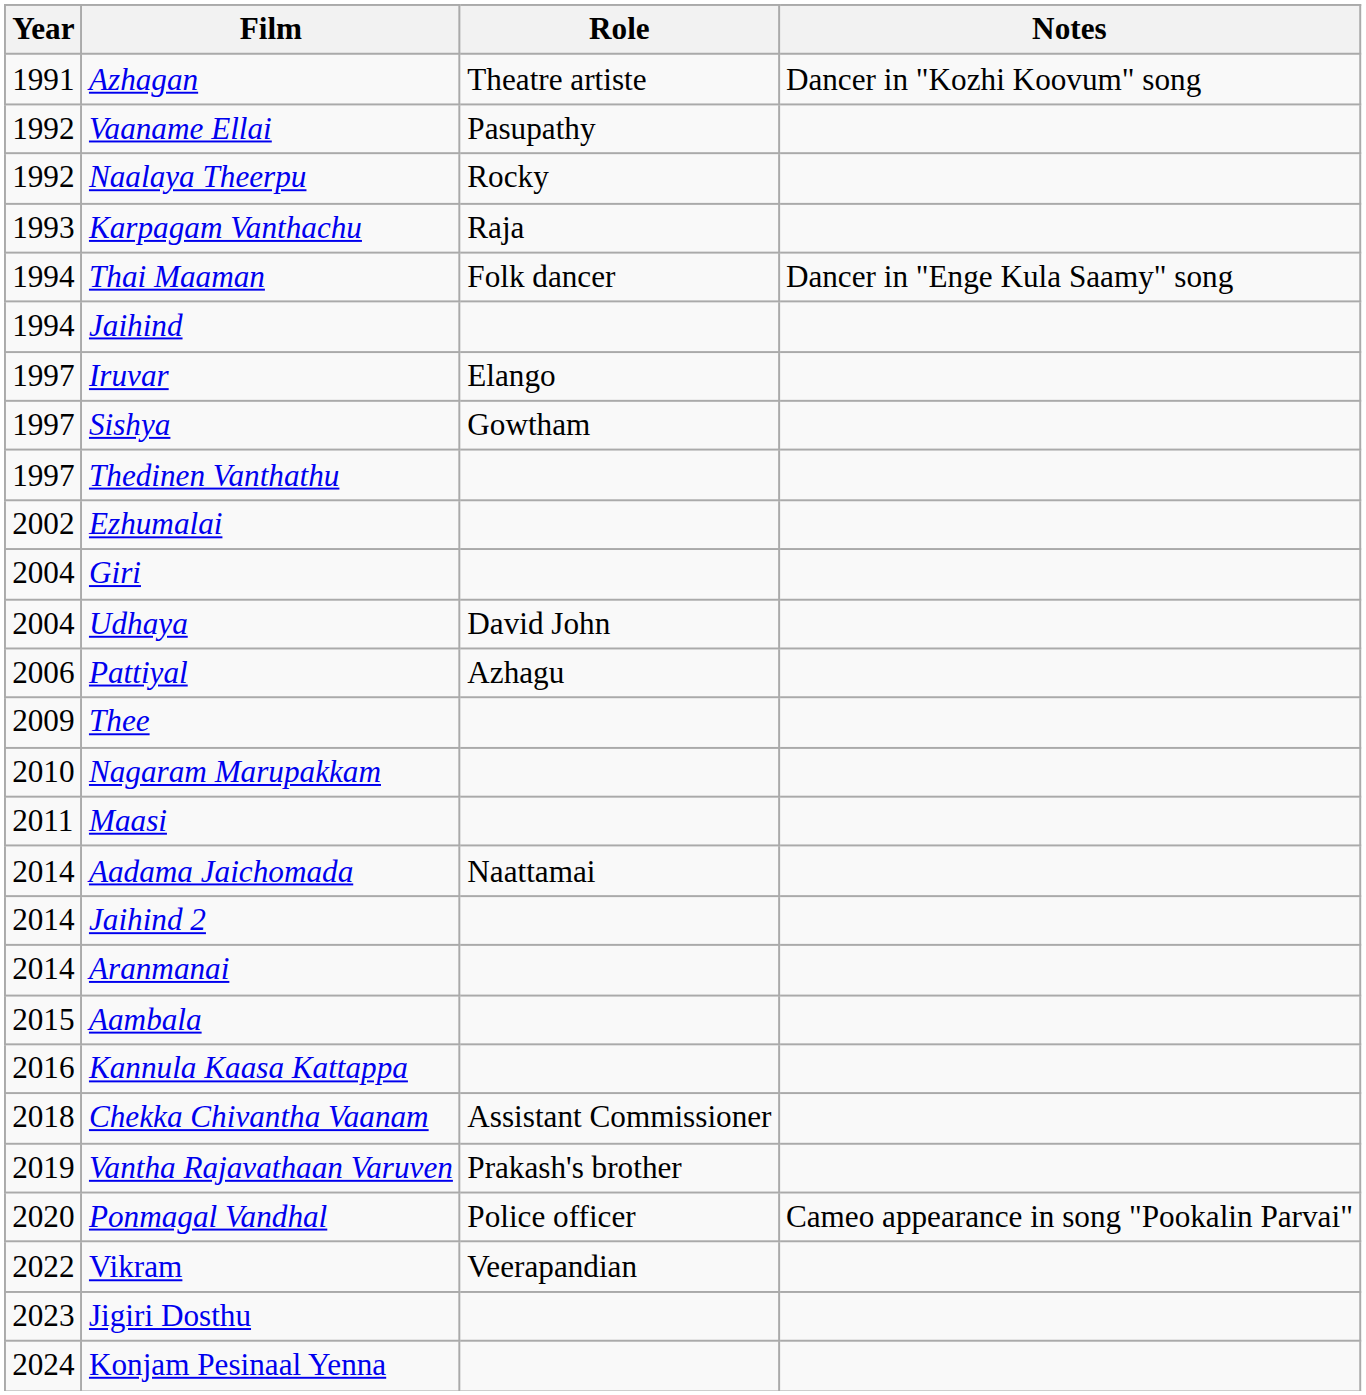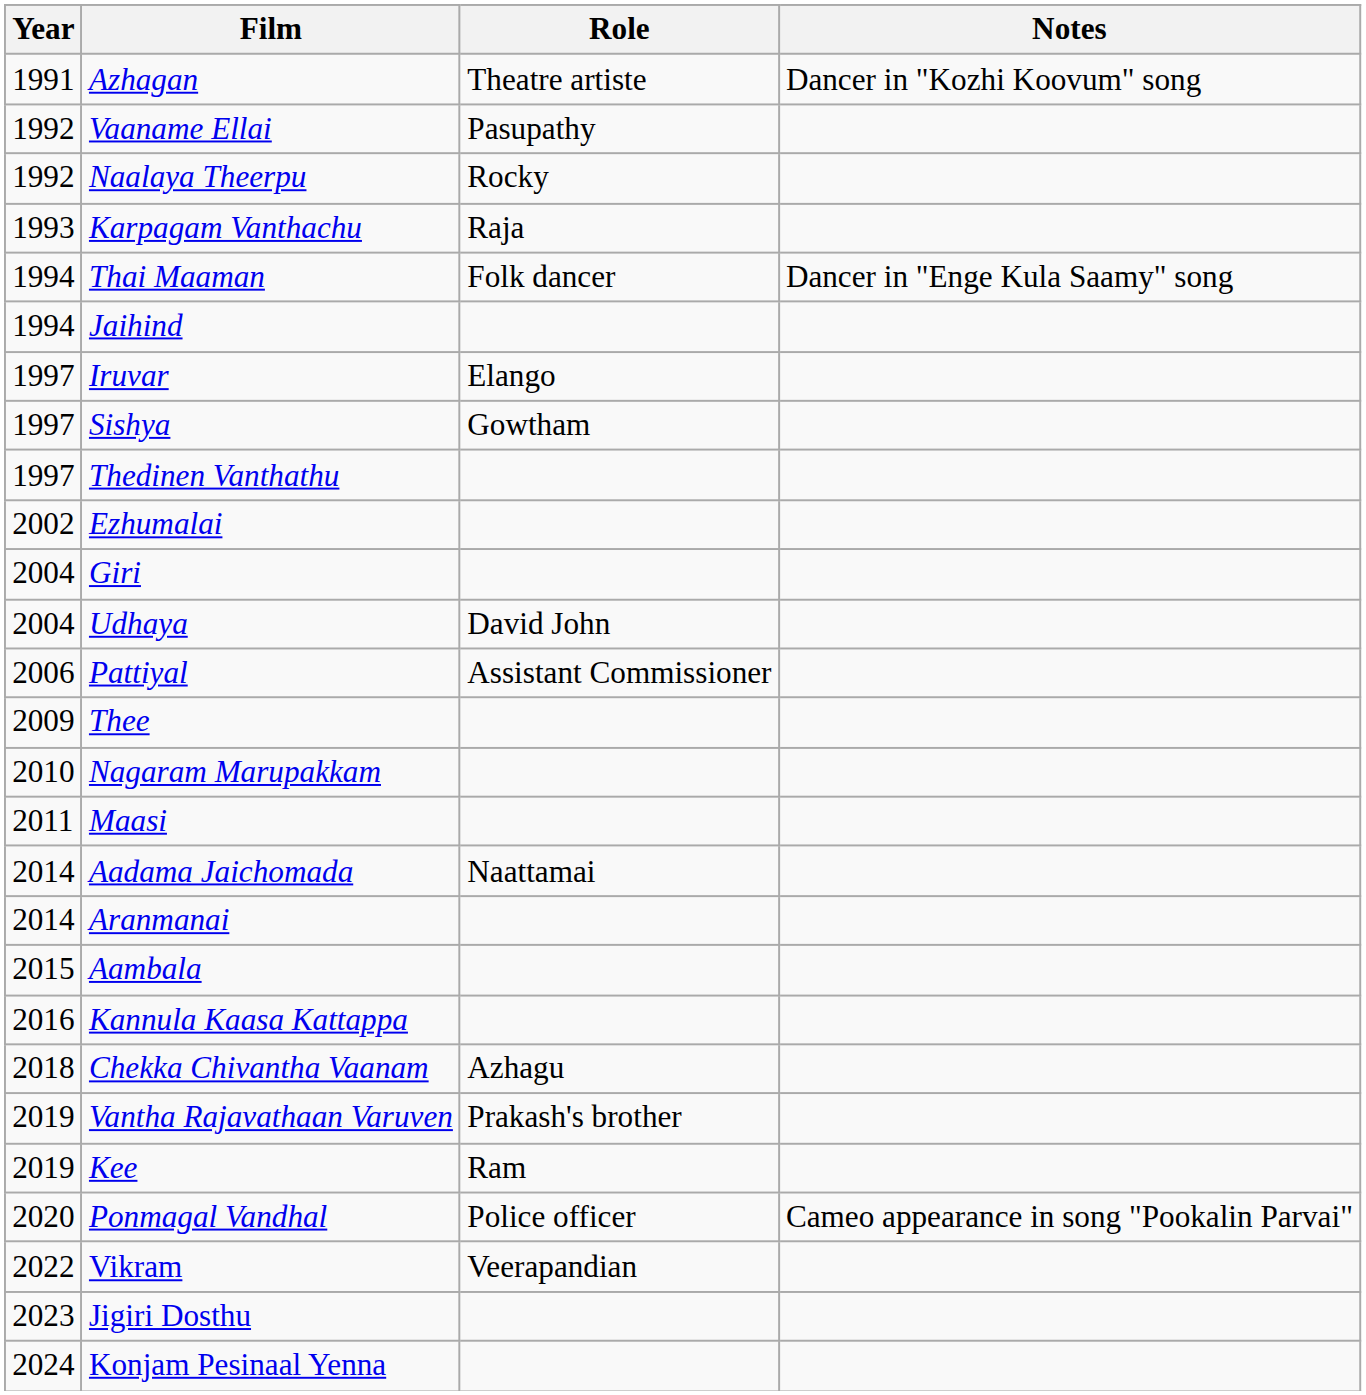 <table class="wikitable sortable">
 <tr style="background:#ccc; text-align:center;">
 <th>Year</th>
 <th>Film</th>
 <th>Role</th>
 <th>Notes</th>
 </tr>
 <tr>
 <td>1991</td>
 <td><em><a href='#'>Azhagan</a></em></td>
 <td>Theatre artiste</td>
 <td>Dancer in "Kozhi Koovum" song</td>
 </tr>
 <tr>
 <td>1992</td>
 <td><em><a href='#'>Vaaname Ellai</a></em></td>
 <td>Pasupathy</td>
 <td></td>
 </tr>
 <tr>
 <td>1992</td>
 <td><em><a href='#'>Naalaya Theerpu</a></em></td>
 <td>Rocky</td>
 <td></td>
 </tr>
 <tr>
 <td>1993</td>
 <td><em><a href='#'>Karpagam Vanthachu</a></em></td>
 <td>Raja</td>
 <td></td>
 </tr>
 <tr>
 <td>1994</td>
 <td><em><a href='#'>Thai Maaman</a></em></td>
 <td>Folk dancer</td>
 <td>Dancer in "Enge Kula Saamy" song</td>
 </tr>
 <tr>
 <td>1994</td>
 <td><em><a href='#'>Jaihind</a></em></td>
 <td></td>
 <td></td>
 </tr>
 <tr>
 <td>1997</td>
 <td><em><a href='#'>Iruvar</a></em></td>
 <td>Elango</td>
 <td></td>
 </tr>
 <tr>
 <td>1997</td>
 <td><em><a href='#'>Sishya</a></em></td>
 <td>Gowtham</td>
 <td></td>
 </tr>
 <tr>
 <td>1997</td>
 <td><em><a href='#'>Thedinen Vanthathu</a></em></td>
 <td></td>
 <td></td>
 </tr>
 <tr>
 <td>2002</td>
 <td><em><a href='#'>Ezhumalai</a></em></td>
 <td></td>
 <td></td>
 </tr>
 <tr>
 <td>2004</td>
 <td><em><a href='#'>Giri</a></em></td>
 <td></td>
 <td></td>
 </tr>
 <tr>
 <td>2004</td>
 <td><em><a href='#'>Udhaya</a></em></td>
 <td>David John</td>
 <td></td>
 </tr>
 <tr>
 <td>2006</td>
 <td><em><a href='#'>Pattiyal</a></em></td>
-<td>Azhagu</td>
+<td>Assistant Commissioner</td>
 <td></td>
 </tr>
 <tr>
 <td>2009</td>
 <td><em><a href='#'>Thee</a></em></td>
 <td></td>
 <td></td>
 </tr>
 <tr>
 <td>2010</td>
 <td><em><a href='#'>Nagaram Marupakkam</a></em></td>
 <td></td>
 <td></td>
 </tr>
 <tr>
 <td>2011</td>
 <td><em><a href='#'>Maasi</a></em></td>
 <td></td>
 <td></td>
 </tr>
 <tr>
 <td>2014</td>
 <td><em><a href='#'>Aadama Jaichomada</a></em></td>
 <td>Naattamai</td>
 <td></td>
 </tr>
 <tr>
 <td>2014</td>
-<td><em><a href='#'>Jaihind 2</a></em></td>
-<td></td>
-<td></td>
-</tr>
-<tr>
-<td>2014</td>
 <td><em><a href='#'>Aranmanai</a></em></td>
 <td></td>
 <td></td>
 </tr>
 <tr>
 <td>2015</td>
 <td><em><a href='#'>Aambala</a></em></td>
 <td></td>
 <td></td>
 </tr>
 <tr>
 <td>2016</td>
 <td><em><a href='#'>Kannula Kaasa Kattappa</a></em></td>
 <td></td>
 <td></td>
 </tr>
 <tr>
 <td>2018</td>
 <td><em><a href='#'>Chekka Chivantha Vaanam</a></em></td>
-<td>Assistant Commissioner</td>
+<td>Azhagu</td>
 <td></td>
 </tr>
 <tr>
 <td>2019</td>
 <td><em><a href='#'>Vantha Rajavathaan Varuven</a></em></td>
 <td>Prakash's brother</td>
+<td></td>
+</tr>
+<tr>
+<td>2019</td>
+<td><em><a href='#'>Kee</a></em></td>
+<td>Ram</td>
 <td></td>
 </tr>
 <tr>
 <td>2020</td>
 <td><em><a href='#'>Ponmagal Vandhal</a></em></td>
 <td>Police officer</td>
 <td>Cameo appearance in song "Pookalin Parvai"<em></td>
 </tr>
 <tr>
 <td>2022</td>
 <td></em><a href='#'>Vikram</a><em></td>
 <td>Veerapandian</td>
 <td></td>
 </tr>
 <tr>
 <td>2023</td>
 <td></em><a href='#'>Jigiri Dosthu</a><em></td>
 <td></td>
 <td></td>
 </tr>
 <tr>
 <td>2024</td>
 <td></em><a href='#'>Konjam Pesinaal Yenna</a><em></td>
 <td></td>
 <td></td>
 </tr>
 </table>
